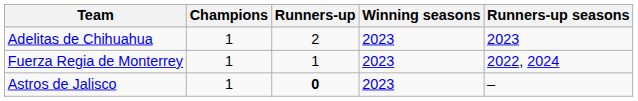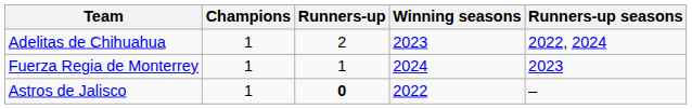 <table class="wikitable">
 <tr>
 <th>Team</th>
 <th>Champions</th>
 <th>Runners-up</th>
 <th>Winning seasons</th>
 <th>Runners-up seasons</th>
 </tr>
 <tr>
 <td><a href='#'>Adelitas de Chihuahua</a></td>
 <td align=center>1</td>
 <td align=center>2</td>
 <td><a href='#'>2023</a></td>
-<td><a href='#'>2023</a></td>
+<td><a href='#'>2022</a>, <a href='#'>2024</a></td>
 </tr>
 <tr>
 <td><a href='#'>Fuerza Regia de Monterrey</a></td>
 <td align=center>1</td>
 <td align=center>1</td>
+<td><a href='#'>2024</a></td>
 <td><a href='#'>2023</a></td>
-<td><a href='#'>2022</a>, <a href='#'>2024</a></td>
 </tr>
 <tr>
 <td><a href='#'>Astros de Jalisco</a></td>
 <td align=center>1</td>
 <td align=center><strong>0</strong></td>
-<td><a href='#'>2023</a></td>
+<td><a href='#'>2022</a></td>
 <td>–</td>
 </tr>
 </table>
